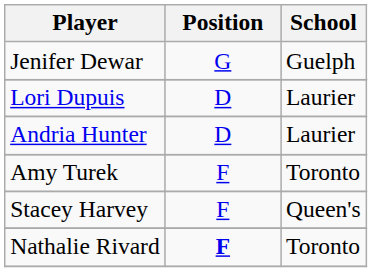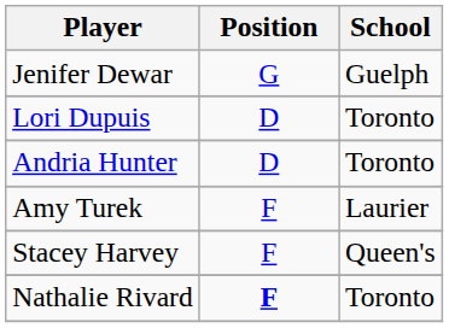 <table class="wikitable">
 <tr>
 <th>Player</th>
 <th>  Position  </th>
 <th>School</th>
 </tr>
 <tr>
 <td>Jenifer Dewar</td>
 <td align=center><a href='#'>G</a></td>
 <td>Guelph</td>
 </tr>
 <tr>
 </tr>
 <tr>
 <td><a href='#'>Lori Dupuis</a></td>
 <td align=center><a href='#'>D</a></td>
-<td>Laurier</td>
+<td>Toronto</td>
 </tr>
 <tr>
 </tr>
 <tr>
 <td><a href='#'>Andria Hunter</a></td>
 <td align=center><a href='#'>D</a></td>
-<td>Laurier</td>
+<td>Toronto</td>
 </tr>
 <tr>
 </tr>
 <tr>
 <td>Amy Turek</td>
 <td align=center><a href='#'>F</a></td>
-<td>Toronto</td>
+<td>Laurier</td>
 </tr>
 <tr>
 </tr>
 <tr>
 <td>Stacey Harvey</td>
 <td align=center><a href='#'>F</a></td>
 <td>Queen's</td>
 </tr>
 <tr>
 </tr>
 <tr>
 <td>Nathalie Rivard</td>
 <td align=center><strong><a href='#'>F</a></strong></td>
 <td>Toronto</td>
 </tr>
 <tr>
 </tr>
 </table>
